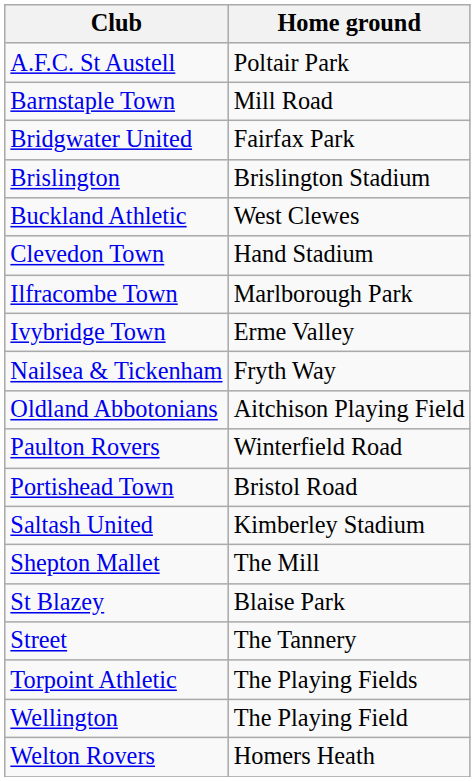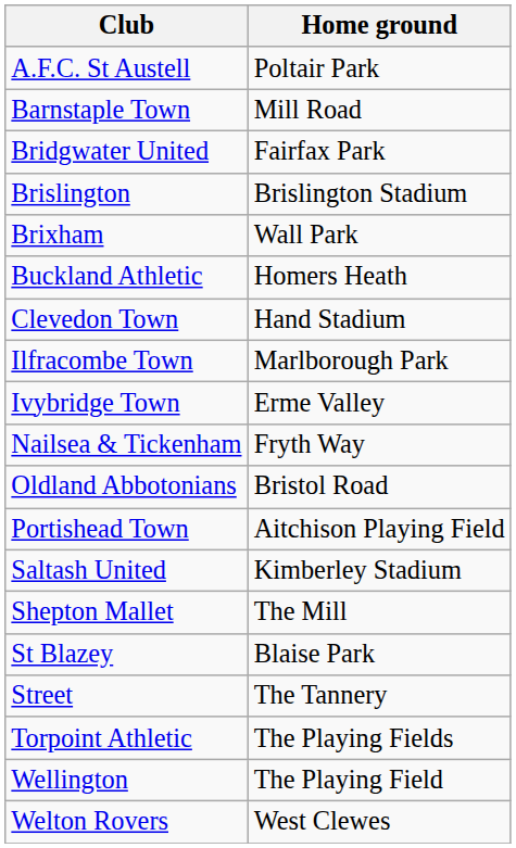 <table class="wikitable">
 <tr>
 <th>Club</th>
 <th>Home ground</th>
 </tr>
 <tr>
 <td><a href='#'>A.F.C. St Austell</a></td>
 <td>Poltair Park</td>
 </tr>
 <tr>
 <td><a href='#'>Barnstaple Town</a></td>
 <td>Mill Road</td>
 </tr>
 <tr>
 <td><a href='#'>Bridgwater United</a></td>
 <td>Fairfax Park</td>
 </tr>
 <tr>
 <td><a href='#'>Brislington</a></td>
 <td>Brislington Stadium</td>
 </tr>
 <tr>
+<td><a href='#'>Brixham</a></td>
+<td>Wall Park</td>
+</tr>
+<tr>
 <td><a href='#'>Buckland Athletic</a></td>
-<td>West Clewes</td>
+<td>Homers Heath</td>
 </tr>
 <tr>
 <td><a href='#'>Clevedon Town</a></td>
 <td>Hand Stadium</td>
 </tr>
 <tr>
 <td><a href='#'>Ilfracombe Town</a></td>
 <td>Marlborough Park</td>
 </tr>
 <tr>
 <td><a href='#'>Ivybridge Town</a></td>
 <td>Erme Valley</td>
 </tr>
 <tr>
 <td><a href='#'>Nailsea & Tickenham</a></td>
 <td>Fryth Way</td>
 </tr>
 <tr>
 <td><a href='#'>Oldland Abbotonians</a></td>
-<td>Aitchison Playing Field</td>
-</tr>
-<tr>
-<td><a href='#'>Paulton Rovers</a></td>
-<td>Winterfield Road</td>
+<td>Bristol Road</td>
 </tr>
 <tr>
 <td><a href='#'>Portishead Town</a></td>
-<td>Bristol Road</td>
+<td>Aitchison Playing Field</td>
 </tr>
 <tr>
 <td><a href='#'>Saltash United</a></td>
 <td>Kimberley Stadium</td>
 </tr>
 <tr>
 <td><a href='#'>Shepton Mallet</a></td>
 <td>The Mill</td>
 </tr>
 <tr>
 <td><a href='#'>St Blazey</a></td>
 <td>Blaise Park</td>
 </tr>
 <tr>
 <td><a href='#'>Street</a></td>
 <td>The Tannery</td>
 </tr>
 <tr>
 <td><a href='#'>Torpoint Athletic</a></td>
 <td>The Playing Fields</td>
 </tr>
 <tr>
 <td><a href='#'>Wellington</a></td>
 <td>The Playing Field</td>
 </tr>
 <tr>
 <td><a href='#'>Welton Rovers</a></td>
-<td>Homers Heath</td>
+<td>West Clewes</td>
 </tr>
 </table>
